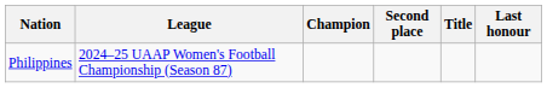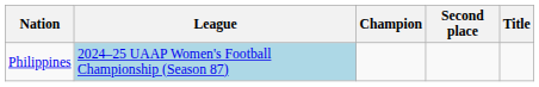 <table class="wikitable sortable">
 <tr>
 <th>Nation</th>
 <th>League</th>
 <th>Champion</th>
 <th>Second place</th>
 <th data-sort-type="number">Title</th>
-<th>Last honour</th>
 </tr>
 <tr>
 <td> <a href='#'>Philippines</a></td>
-<td><a href='#'>2024–25 UAAP Women's Football Championship (Season 87)</a></td>
-<td></td>
+<td style="background: lightblue;"><a href='#'>2024–25 UAAP Women's Football Championship (Season 87)</a></td>
 <td></td>
 <td></td>
 <td></td>
 </tr>
 </table>
